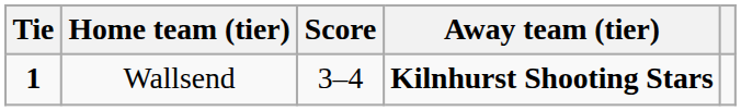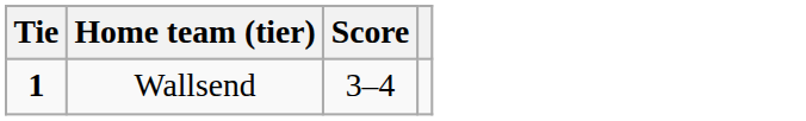 <table class="wikitable" style="text-align:center; font-size:85%">
 <tr>
 <th>Tie</th>
 <th>Home team (tier)</th>
 <th>Score</th>
-<th>Away team (tier)</th>
 <th></th>
 </tr>
 <tr>
 <td align="center"><strong>1</strong></td>
 <td>Wallsend</td>
 <td align="center">3–4</td>
-<td><strong>Kilnhurst Shooting Stars</strong></td>
 <td></td>
 </tr>
 </table>
